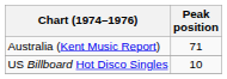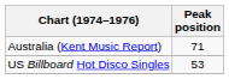 <table class="wikitable">
 <tr>
 <th>Chart (1974–1976)</th>
 <th>Peak<br> position</th>
 </tr>
 <tr>
 <td>Australia (<a href='#'>Kent Music Report</a>)</td>
 <td align="center">71</td>
 </tr>
 <tr>
 </tr>
 <tr>
 </tr>
 <tr>
 </tr>
 <tr>
 </tr>
 <tr>
 </tr>
 <tr>
 </tr>
 <tr>
 </tr>
 <tr>
 <td>US <em>Billboard</em> <a href='#'>Hot Disco Singles</a></td>
-<td align="center">10</td>
+<td align="center">53</td>
 </tr>
 <tr>
 </tr>
 </table>
